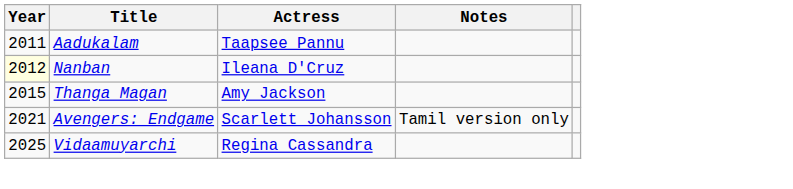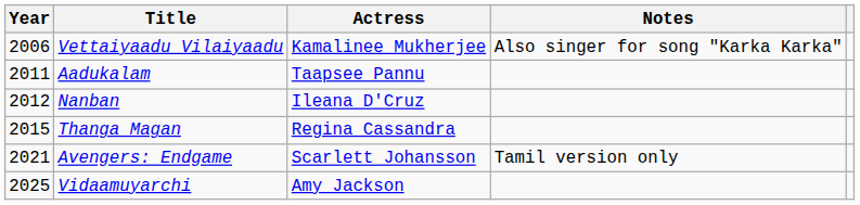 <table class="wikitable sortable">
 <tr>
 <th scope="col">Year</th>
 <th scope="col">Title</th>
 <th scope="col">Actress</th>
 <th class="unsortable" scope="col">Notes</th>
 <th class="unsortable" scope="col"></th>
 </tr>
 <tr>
+<td>2006</td>
+<td><em><a href='#'>Vettaiyaadu Vilaiyaadu</a></em></td>
+<td><a href='#'>Kamalinee Mukherjee</a></td>
+<td>Also singer for song "Karka Karka"</td>
+<td></td>
+</tr>
+<tr>
 <td>2011</td>
 <td><em><a href='#'>Aadukalam</a></em></td>
 <td><a href='#'>Taapsee Pannu</a></td>
 <td></td>
 <td></td>
 </tr>
 <tr>
-<td style="background: lightyellow;">2012</td>
+<td>2012</td>
 <td><em><a href='#'>Nanban</a></em></td>
 <td><a href='#'>Ileana D'Cruz</a></td>
 <td></td>
 <td></td>
 </tr>
 <tr>
 <td>2015</td>
 <td><em><a href='#'>Thanga Magan</a></em></td>
-<td><a href='#'>Amy Jackson</a></td>
+<td><a href='#'>Regina Cassandra</a></td>
 <td></td>
 <td></td>
 </tr>
 <tr>
 <td>2021</td>
 <td><em><a href='#'>Avengers: Endgame</a></em></td>
 <td><a href='#'>Scarlett Johansson</a></td>
 <td>Tamil version only</td>
 <td></td>
 </tr>
 <tr>
 <td>2025</td>
 <td><em><a href='#'>Vidaamuyarchi</a></em></td>
-<td><a href='#'>Regina Cassandra</a></td>
+<td><a href='#'>Amy Jackson</a></td>
 <td></td>
 <td></td>
 </tr>
 </table>
